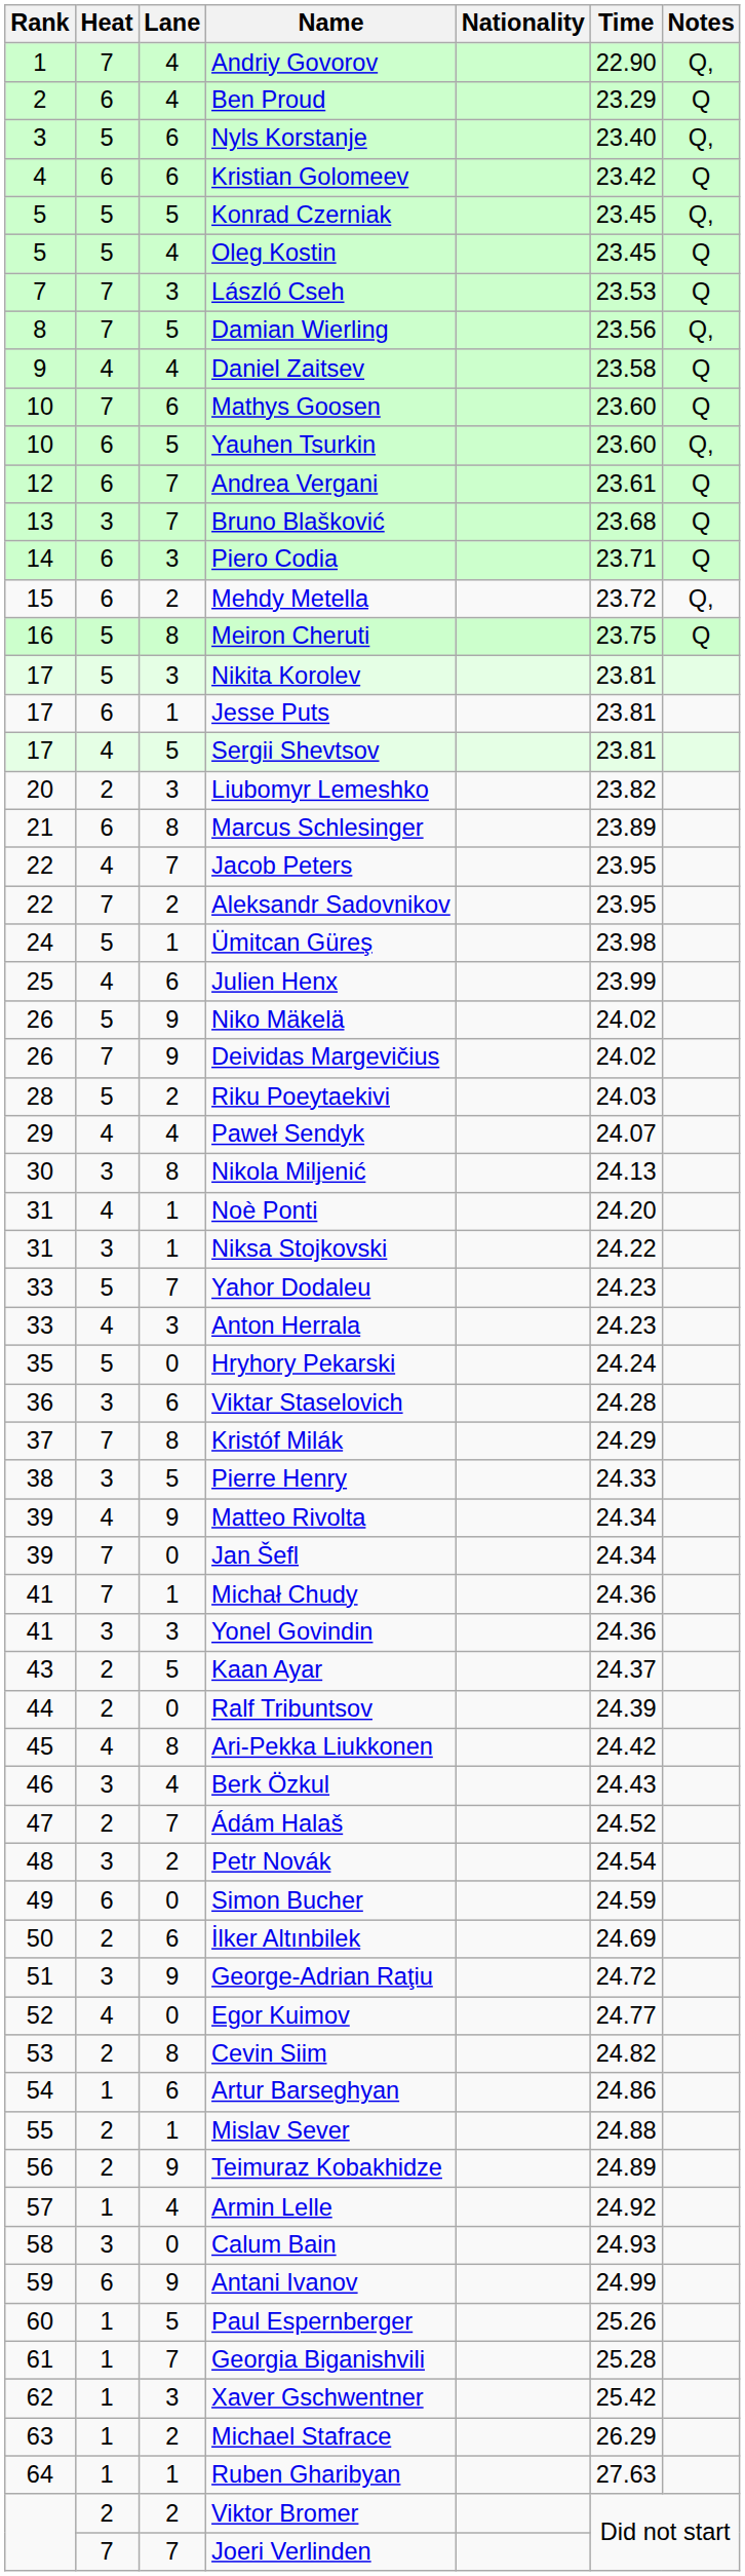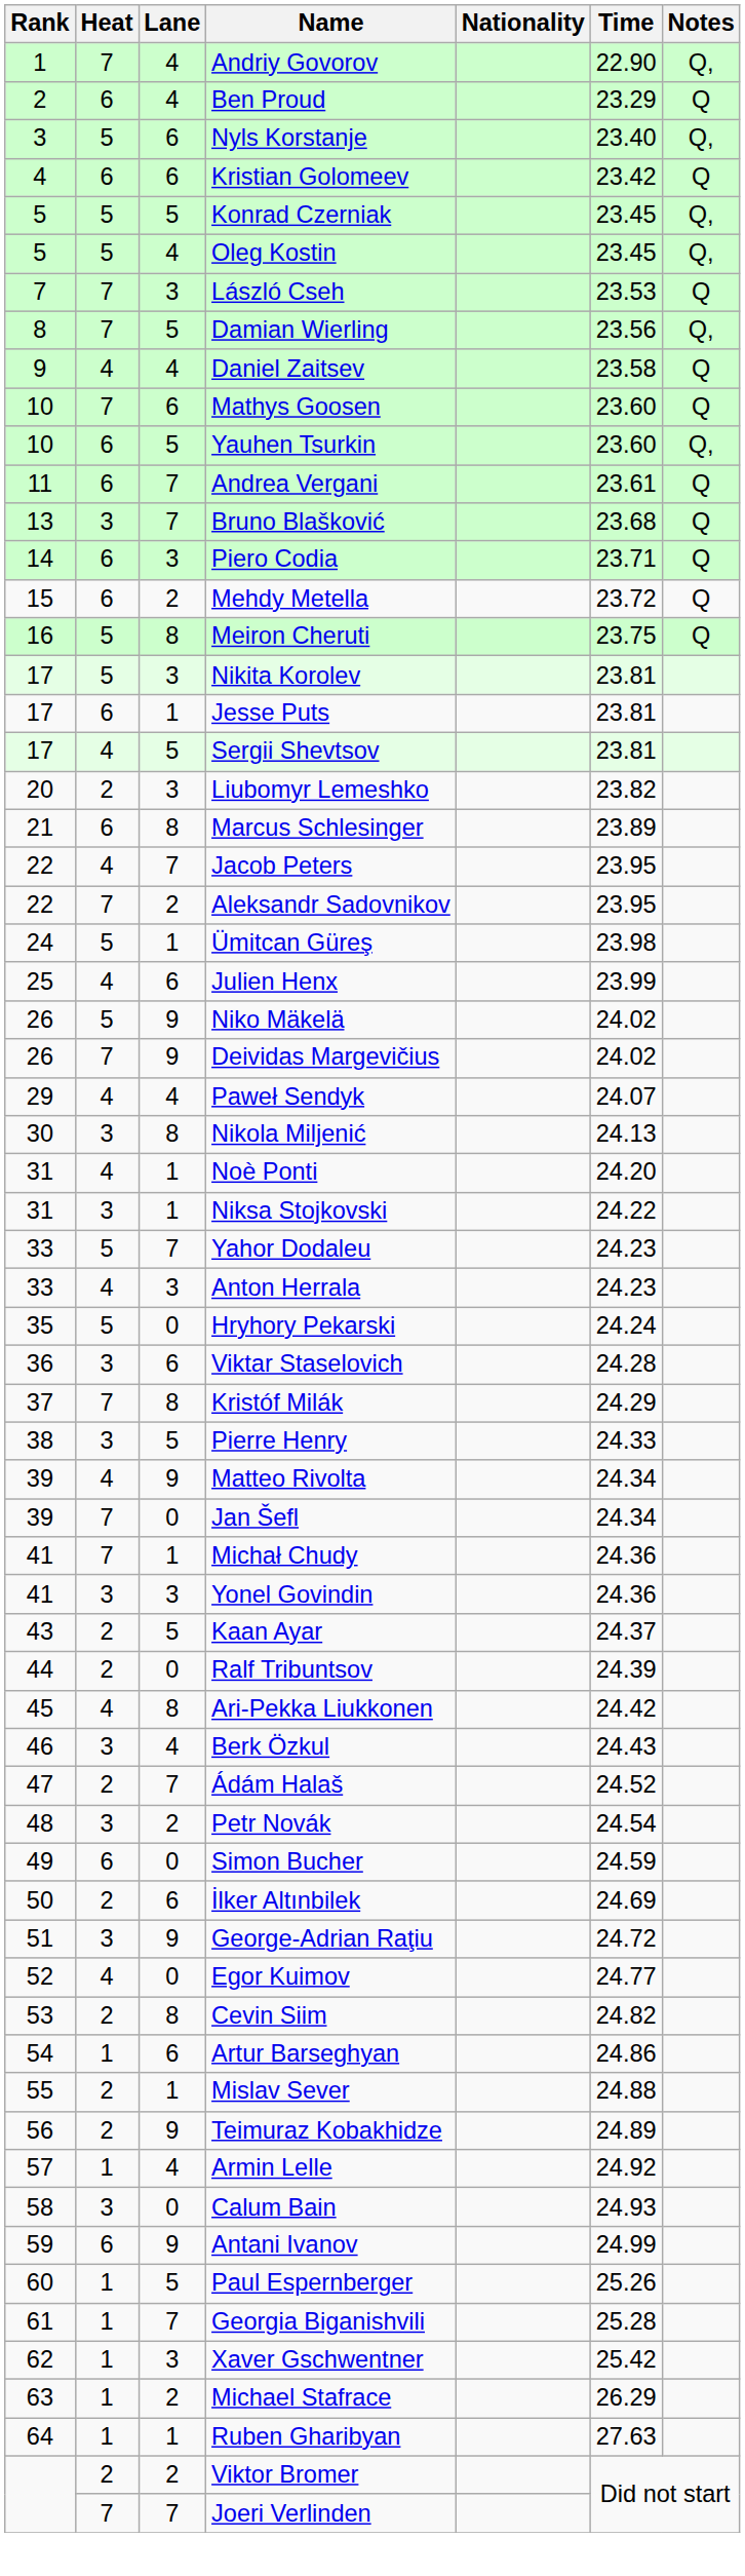 <table class="wikitable sortable" style="text-align:center">
 <tr>
 <th>Rank</th>
 <th>Heat</th>
 <th>Lane</th>
 <th>Name</th>
 <th>Nationality</th>
 <th>Time</th>
 <th>Notes</th>
 </tr>
 <tr bgcolor=ccffcc>
 <td>1</td>
 <td>7</td>
 <td>4</td>
 <td align=left><a href='#'>Andriy Govorov</a></td>
 <td align=left></td>
 <td>22.90</td>
 <td>Q, </td>
 </tr>
 <tr bgcolor=ccffcc>
 <td>2</td>
 <td>6</td>
 <td>4</td>
 <td align=left><a href='#'>Ben Proud</a></td>
 <td align=left></td>
 <td>23.29</td>
 <td>Q</td>
 </tr>
 <tr bgcolor=ccffcc>
 <td>3</td>
 <td>5</td>
 <td>6</td>
 <td align=left><a href='#'>Nyls Korstanje</a></td>
 <td align=left></td>
 <td>23.40</td>
 <td>Q, </td>
 </tr>
 <tr bgcolor=ccffcc>
 <td>4</td>
 <td>6</td>
 <td>6</td>
 <td align=left><a href='#'>Kristian Golomeev</a></td>
 <td align=left></td>
 <td>23.42</td>
 <td>Q</td>
 </tr>
 <tr bgcolor=ccffcc>
 <td>5</td>
 <td>5</td>
 <td>5</td>
 <td align=left><a href='#'>Konrad Czerniak</a></td>
 <td align=left></td>
 <td>23.45</td>
 <td>Q, </td>
 </tr>
 <tr bgcolor=ccffcc>
 <td>5</td>
 <td>5</td>
 <td>4</td>
 <td align=left><a href='#'>Oleg Kostin</a></td>
 <td align=left></td>
 <td>23.45</td>
-<td>Q</td>
+<td>Q, </td>
 </tr>
 <tr bgcolor=ccffcc>
 <td>7</td>
 <td>7</td>
 <td>3</td>
 <td align=left><a href='#'>László Cseh</a></td>
 <td align=left></td>
 <td>23.53</td>
 <td>Q</td>
 </tr>
 <tr bgcolor=ccffcc>
 <td>8</td>
 <td>7</td>
 <td>5</td>
 <td align=left><a href='#'>Damian Wierling</a></td>
 <td align=left></td>
 <td>23.56</td>
 <td>Q, </td>
 </tr>
 <tr bgcolor=ccffcc>
 <td>9</td>
 <td>4</td>
 <td>4</td>
 <td align=left><a href='#'>Daniel Zaitsev</a></td>
 <td align=left></td>
 <td>23.58</td>
 <td>Q</td>
 </tr>
 <tr bgcolor=ccffcc>
 <td>10</td>
 <td>7</td>
 <td>6</td>
 <td align=left><a href='#'>Mathys Goosen</a></td>
 <td align=left></td>
 <td>23.60</td>
 <td>Q</td>
 </tr>
 <tr bgcolor=ccffcc>
 <td>10</td>
 <td>6</td>
 <td>5</td>
 <td align=left><a href='#'>Yauhen Tsurkin</a></td>
 <td align=left></td>
 <td>23.60</td>
 <td>Q, </td>
 </tr>
 <tr bgcolor=ccffcc>
-<td>12</td>
+<td>11</td>
 <td>6</td>
 <td>7</td>
 <td align=left><a href='#'>Andrea Vergani</a></td>
 <td align=left></td>
 <td>23.61</td>
 <td>Q</td>
 </tr>
 <tr bgcolor=ccffcc>
 <td>13</td>
 <td>3</td>
 <td>7</td>
 <td align=left><a href='#'>Bruno Blašković</a></td>
 <td align=left></td>
 <td>23.68</td>
 <td>Q</td>
 </tr>
 <tr bgcolor=ccffcc>
 <td>14</td>
 <td>6</td>
 <td>3</td>
 <td align=left><a href='#'>Piero Codia</a></td>
 <td align=left></td>
 <td>23.71</td>
 <td>Q</td>
 </tr>
 <tr>
 <td>15</td>
 <td>6</td>
 <td>2</td>
 <td align=left><a href='#'>Mehdy Metella</a></td>
 <td align=left></td>
 <td>23.72</td>
-<td>Q, </td>
+<td>Q</td>
 </tr>
 <tr bgcolor=ccffcc>
 <td>16</td>
 <td>5</td>
 <td>8</td>
 <td align=left><a href='#'>Meiron Cheruti</a></td>
 <td align=left></td>
 <td>23.75</td>
 <td>Q</td>
 </tr>
 <tr bgcolor=e5ffe5>
 <td>17</td>
 <td>5</td>
 <td>3</td>
 <td align=left><a href='#'>Nikita Korolev</a></td>
 <td align=left></td>
 <td>23.81</td>
 <td></td>
 </tr>
 <tr>
 <td>17</td>
 <td>6</td>
 <td>1</td>
 <td align=left><a href='#'>Jesse Puts</a></td>
 <td align=left></td>
 <td>23.81</td>
 <td></td>
 </tr>
 <tr bgcolor=e5ffe5>
 <td>17</td>
 <td>4</td>
 <td>5</td>
 <td align=left><a href='#'>Sergii Shevtsov</a></td>
 <td align=left></td>
 <td>23.81</td>
 <td></td>
 </tr>
 <tr>
 <td>20</td>
 <td>2</td>
 <td>3</td>
 <td align=left><a href='#'>Liubomyr Lemeshko</a></td>
 <td align=left></td>
 <td>23.82</td>
 <td></td>
 </tr>
 <tr>
 <td>21</td>
 <td>6</td>
 <td>8</td>
 <td align=left><a href='#'>Marcus Schlesinger</a></td>
 <td align=left></td>
 <td>23.89</td>
 <td></td>
 </tr>
 <tr>
 <td>22</td>
 <td>4</td>
 <td>7</td>
 <td align=left><a href='#'>Jacob Peters</a></td>
 <td align=left></td>
 <td>23.95</td>
 <td></td>
 </tr>
 <tr>
 <td>22</td>
 <td>7</td>
 <td>2</td>
 <td align=left><a href='#'>Aleksandr Sadovnikov</a></td>
 <td align=left></td>
 <td>23.95</td>
 <td></td>
 </tr>
 <tr>
 <td>24</td>
 <td>5</td>
 <td>1</td>
 <td align=left><a href='#'>Ümitcan Güreş</a></td>
 <td align=left></td>
 <td>23.98</td>
 <td></td>
 </tr>
 <tr>
 <td>25</td>
 <td>4</td>
 <td>6</td>
 <td align=left><a href='#'>Julien Henx</a></td>
 <td align=left></td>
 <td>23.99</td>
 <td></td>
 </tr>
 <tr>
 <td>26</td>
 <td>5</td>
 <td>9</td>
 <td align=left><a href='#'>Niko Mäkelä</a></td>
 <td align=left></td>
 <td>24.02</td>
 <td></td>
 </tr>
 <tr>
 <td>26</td>
 <td>7</td>
 <td>9</td>
 <td align=left><a href='#'>Deividas Margevičius</a></td>
 <td align=left></td>
 <td>24.02</td>
-<td></td>
-</tr>
-<tr>
-<td>28</td>
-<td>5</td>
-<td>2</td>
-<td align=left><a href='#'>Riku Poeytaekivi</a></td>
-<td align=left></td>
-<td>24.03</td>
 <td></td>
 </tr>
 <tr>
 <td>29</td>
 <td>4</td>
 <td>4</td>
 <td align=left><a href='#'>Paweł Sendyk</a></td>
 <td align=left></td>
 <td>24.07</td>
 <td></td>
 </tr>
 <tr>
 <td>30</td>
 <td>3</td>
 <td>8</td>
 <td align=left><a href='#'>Nikola Miljenić</a></td>
 <td align=left></td>
 <td>24.13</td>
 <td></td>
 </tr>
 <tr>
 <td>31</td>
 <td>4</td>
 <td>1</td>
 <td align=left><a href='#'>Noè Ponti</a></td>
 <td align=left></td>
 <td>24.20</td>
 <td></td>
 </tr>
 <tr>
 <td>31</td>
 <td>3</td>
 <td>1</td>
 <td align=left><a href='#'>Niksa Stojkovski</a></td>
 <td align=left></td>
 <td>24.22</td>
 <td></td>
 </tr>
 <tr>
 <td>33</td>
 <td>5</td>
 <td>7</td>
 <td align=left><a href='#'>Yahor Dodaleu</a></td>
 <td align=left></td>
 <td>24.23</td>
 <td></td>
 </tr>
 <tr>
 <td>33</td>
 <td>4</td>
 <td>3</td>
 <td align=left><a href='#'>Anton Herrala</a></td>
 <td align=left></td>
 <td>24.23</td>
 <td></td>
 </tr>
 <tr>
 <td>35</td>
 <td>5</td>
 <td>0</td>
 <td align=left><a href='#'>Hryhory Pekarski</a></td>
 <td align=left></td>
 <td>24.24</td>
 <td></td>
 </tr>
 <tr>
 <td>36</td>
 <td>3</td>
 <td>6</td>
 <td align=left><a href='#'>Viktar Staselovich</a></td>
 <td align=left></td>
 <td>24.28</td>
 <td></td>
 </tr>
 <tr>
 <td>37</td>
 <td>7</td>
 <td>8</td>
 <td align=left><a href='#'>Kristóf Milák</a></td>
 <td align=left></td>
 <td>24.29</td>
 <td></td>
 </tr>
 <tr>
 <td>38</td>
 <td>3</td>
 <td>5</td>
 <td align=left><a href='#'>Pierre Henry</a></td>
 <td align=left></td>
 <td>24.33</td>
 <td></td>
 </tr>
 <tr>
 <td>39</td>
 <td>4</td>
 <td>9</td>
 <td align=left><a href='#'>Matteo Rivolta</a></td>
 <td align=left></td>
 <td>24.34</td>
 <td></td>
 </tr>
 <tr>
 <td>39</td>
 <td>7</td>
 <td>0</td>
 <td align=left><a href='#'>Jan Šefl</a></td>
 <td align=left></td>
 <td>24.34</td>
 <td></td>
 </tr>
 <tr>
 <td>41</td>
 <td>7</td>
 <td>1</td>
 <td align=left><a href='#'>Michał Chudy</a></td>
 <td align=left></td>
 <td>24.36</td>
 <td></td>
 </tr>
 <tr>
 <td>41</td>
 <td>3</td>
 <td>3</td>
 <td align=left><a href='#'>Yonel Govindin</a></td>
 <td align=left></td>
 <td>24.36</td>
 <td></td>
 </tr>
 <tr>
 <td>43</td>
 <td>2</td>
 <td>5</td>
 <td align=left><a href='#'>Kaan Ayar</a></td>
 <td align=left></td>
 <td>24.37</td>
 <td></td>
 </tr>
 <tr>
 <td>44</td>
 <td>2</td>
 <td>0</td>
 <td align=left><a href='#'>Ralf Tribuntsov</a></td>
 <td align=left></td>
 <td>24.39</td>
 <td></td>
 </tr>
 <tr>
 <td>45</td>
 <td>4</td>
 <td>8</td>
 <td align=left><a href='#'>Ari-Pekka Liukkonen</a></td>
 <td align=left></td>
 <td>24.42</td>
 <td></td>
 </tr>
 <tr>
 <td>46</td>
 <td>3</td>
 <td>4</td>
 <td align=left><a href='#'>Berk Özkul</a></td>
 <td align=left></td>
 <td>24.43</td>
 <td></td>
 </tr>
 <tr>
 <td>47</td>
 <td>2</td>
 <td>7</td>
 <td align=left><a href='#'>Ádám Halaš</a></td>
 <td align=left></td>
 <td>24.52</td>
 <td></td>
 </tr>
 <tr>
 <td>48</td>
 <td>3</td>
 <td>2</td>
 <td align=left><a href='#'>Petr Novák</a></td>
 <td align=left></td>
 <td>24.54</td>
 <td></td>
 </tr>
 <tr>
 <td>49</td>
 <td>6</td>
 <td>0</td>
 <td align=left><a href='#'>Simon Bucher</a></td>
 <td align=left></td>
 <td>24.59</td>
 <td></td>
 </tr>
 <tr>
 <td>50</td>
 <td>2</td>
 <td>6</td>
 <td align=left><a href='#'>İlker Altınbilek</a></td>
 <td align=left></td>
 <td>24.69</td>
 <td></td>
 </tr>
 <tr>
 <td>51</td>
 <td>3</td>
 <td>9</td>
 <td align=left><a href='#'>George-Adrian Raţiu</a></td>
 <td align=left></td>
 <td>24.72</td>
 <td></td>
 </tr>
 <tr>
 <td>52</td>
 <td>4</td>
 <td>0</td>
 <td align=left><a href='#'>Egor Kuimov</a></td>
 <td align=left></td>
 <td>24.77</td>
 <td></td>
 </tr>
 <tr>
 <td>53</td>
 <td>2</td>
 <td>8</td>
 <td align=left><a href='#'>Cevin Siim</a></td>
 <td align=left></td>
 <td>24.82</td>
 <td></td>
 </tr>
 <tr>
 <td>54</td>
 <td>1</td>
 <td>6</td>
 <td align=left><a href='#'>Artur Barseghyan</a></td>
 <td align=left></td>
 <td>24.86</td>
 <td></td>
 </tr>
 <tr>
 <td>55</td>
 <td>2</td>
 <td>1</td>
 <td align=left><a href='#'>Mislav Sever</a></td>
 <td align=left></td>
 <td>24.88</td>
 <td></td>
 </tr>
 <tr>
 <td>56</td>
 <td>2</td>
 <td>9</td>
 <td align=left><a href='#'>Teimuraz Kobakhidze</a></td>
 <td align=left></td>
 <td>24.89</td>
 <td></td>
 </tr>
 <tr>
 <td>57</td>
 <td>1</td>
 <td>4</td>
 <td align=left><a href='#'>Armin Lelle</a></td>
 <td align=left></td>
 <td>24.92</td>
 <td></td>
 </tr>
 <tr>
 <td>58</td>
 <td>3</td>
 <td>0</td>
 <td align=left><a href='#'>Calum Bain</a></td>
 <td align=left></td>
 <td>24.93</td>
 <td></td>
 </tr>
 <tr>
 <td>59</td>
 <td>6</td>
 <td>9</td>
 <td align=left><a href='#'>Antani Ivanov</a></td>
 <td align=left></td>
 <td>24.99</td>
 <td></td>
 </tr>
 <tr>
 <td>60</td>
 <td>1</td>
 <td>5</td>
 <td align=left><a href='#'>Paul Espernberger</a></td>
 <td align=left></td>
 <td>25.26</td>
 <td></td>
 </tr>
 <tr>
 <td>61</td>
 <td>1</td>
 <td>7</td>
 <td align=left><a href='#'>Georgia Biganishvili</a></td>
 <td align=left></td>
 <td>25.28</td>
 <td></td>
 </tr>
 <tr>
 <td>62</td>
 <td>1</td>
 <td>3</td>
 <td align=left><a href='#'>Xaver Gschwentner</a></td>
 <td align=left></td>
 <td>25.42</td>
 <td></td>
 </tr>
 <tr>
 <td>63</td>
 <td>1</td>
 <td>2</td>
 <td align=left><a href='#'>Michael Stafrace</a></td>
 <td align=left></td>
 <td>26.29</td>
 <td></td>
 </tr>
 <tr>
 <td>64</td>
 <td>1</td>
 <td>1</td>
 <td align=left><a href='#'>Ruben Gharibyan</a></td>
 <td align=left></td>
 <td>27.63</td>
 <td></td>
 </tr>
 <tr>
 <td rowspan=2></td>
 <td>2</td>
 <td>2</td>
 <td align=left><a href='#'>Viktor Bromer</a></td>
 <td align=left></td>
 <td colspan=2 rowspan=2>Did not start</td>
 </tr>
 <tr>
 <td>7</td>
 <td>7</td>
 <td align=left><a href='#'>Joeri Verlinden</a></td>
 <td align=left></td>
 </tr>
 </table>
